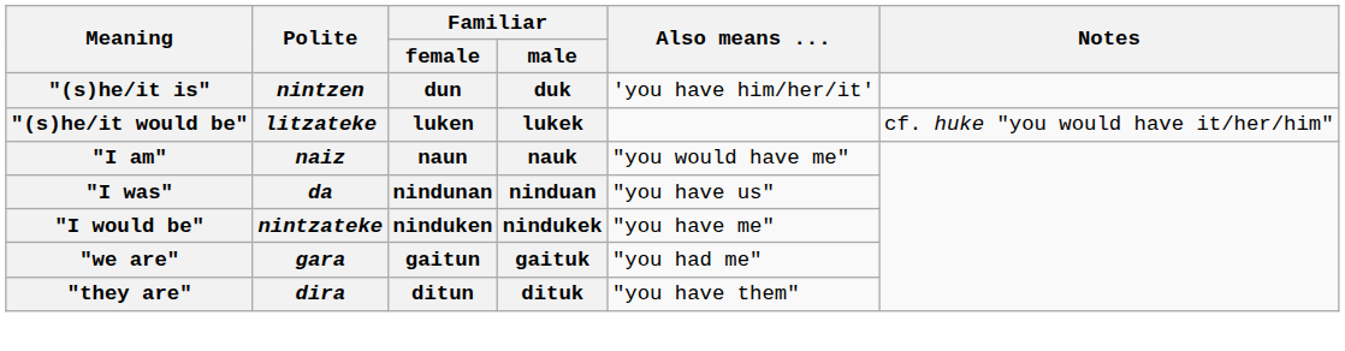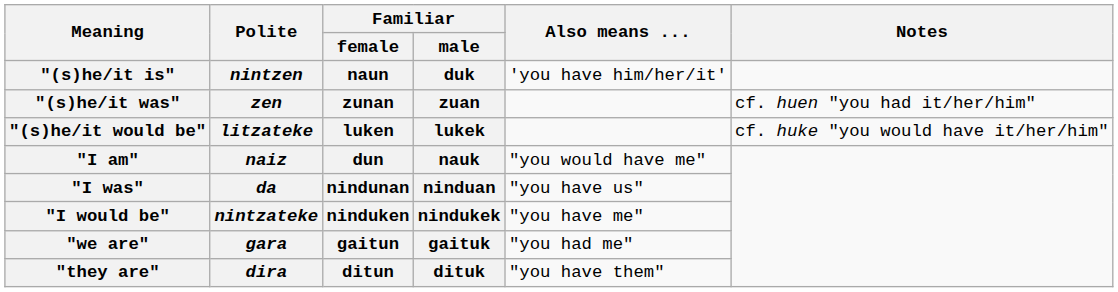 <table class="wikitable" style="margin: 1em auto 1em auto">
 <tr>
 <th rowspan=2 align="center">Meaning</th>
 <th rowspan=2 align="center">Polite</th>
 <th colspan=2 align="center">Familiar</th>
 <th rowspan=2 align="center">Also means ...</th>
 <th rowspan=2 align="center">Notes</th>
 </tr>
 <tr>
 <th align="center">female</th>
 <th align="center">male</th>
 </tr>
 <tr>
 <th>"(s)he/it is"</th>
 <th><em>nintzen</em></th>
-<th><strong>dun</strong></th>
+<th><strong>naun</strong></th>
 <th><strong>duk</strong></th>
 <td>'you have him/her/it'</td>
+</tr>
+<tr>
+<th>"(s)he/it was"</th>
+<th><em>zen</em></th>
+<th><strong>zunan</strong></th>
+<th><strong>zuan</strong></th>
+<td></td>
+<td>cf. <em>huen</em> "you had it/her/him"</td>
 </tr>
 <tr>
 <th>"(s)he/it would be"</th>
 <th><em>litzateke</em></th>
 <th><strong>luken</strong></th>
 <th><strong>lukek</strong></th>
 <td></td>
 <td>cf. <em>huke</em> "you would have it/her/him"</td>
 </tr>
 <tr>
 <th>"I am"</th>
 <th><em>naiz</em></th>
-<th><strong>naun</strong></th>
+<th><strong>dun</strong></th>
 <th><strong>nauk</strong></th>
 <td>"you would have me"</td>
 </tr>
 <tr>
 <th>"I was"</th>
 <th><em>da</em></th>
 <th><strong>nindunan</strong></th>
 <th><strong>ninduan</strong></th>
 <td>"you have us"</td>
 </tr>
 <tr>
 <th>"I would be"</th>
 <th><em>nintzateke</em></th>
 <th><strong>ninduken</strong></th>
 <th><strong>nindukek</strong></th>
 <td>"you have me"</td>
 </tr>
 <tr>
 <th>"we are"</th>
 <th><em>gara</em></th>
 <th><strong>gaitun</strong></th>
 <th><strong>gaituk</strong></th>
 <td>"you had me"</td>
 </tr>
 <tr>
 <th>"they are"</th>
 <th><em>dira</em></th>
 <th><strong>ditun</strong></th>
 <th><strong>dituk</strong></th>
 <td>"you have them"</td>
 </tr>
 </table>
